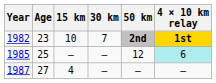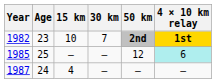 <table class="wikitable" style="text-align: center;">
 <tr>
 <th scope="col">Year</th>
 <th scope="col">Age</th>
 <th scope="col">15 km</th>
 <th scope="col">30 km</th>
 <th scope="col">50 km</th>
 <th scope="col">4 × 10 km<br>relay</th>
 </tr>
 <tr>
 <td><a href='#'>1982</a></td>
 <td>23</td>
 <td>10</td>
 <td>7</td>
 <td style="background-color: silver;"><strong>2nd</strong></td>
 <td style="background-color: gold;"><strong>1st</strong></td>
 </tr>
 <tr>
 <td><a href='#'>1985</a></td>
 <td>25</td>
 <td>—</td>
 <td>—</td>
 <td>12</td>
 <td style="background: paleturquoise;">6</td>
 </tr>
 <tr>
 <td><a href='#'>1987</a></td>
-<td>27</td>
+<td>24</td>
 <td>4</td>
 <td>—</td>
 <td>—</td>
 <td>—</td>
 </tr>
 </table>
